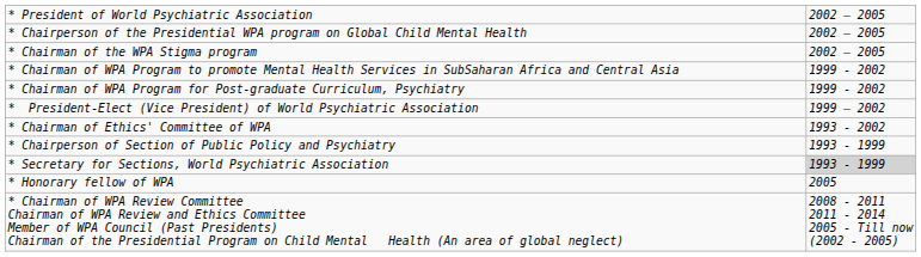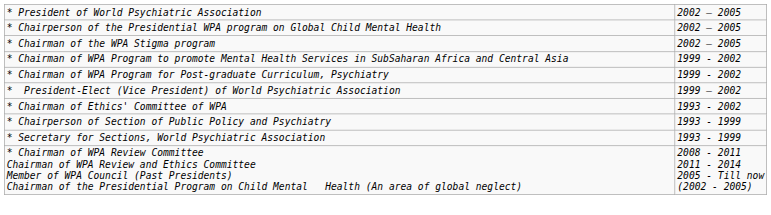 <table class="wikitable">
 <tr>
 <td><em>* President of World Psychiatric Association</em></td>
 <td><em>2002 – 2005</em></td>
 </tr>
 <tr>
 <td><em>* Chairperson of the Presidential WPA program on Global Child Mental Health</em></td>
 <td><em>2002 – 2005</em></td>
 </tr>
 <tr>
 <td><em>* Chairman of the WPA Stigma program</em></td>
 <td><em>2002 – 2005</em></td>
 </tr>
 <tr>
 <td><em>* Chairman of WPA Program to promote Mental Health Services in SubSaharan Africa and Central Asia</em></td>
 <td><em>1999 - 2002</em></td>
 </tr>
 <tr>
 <td><em>* Chairman of WPA Program for Post-graduate Curriculum, Psychiatry</em></td>
 <td><em>1999 - 2002</em></td>
 </tr>
 <tr>
 <td><em>*  President-Elect (Vice President) of World Psychiatric Association</em></td>
 <td><em>1999 – 2002</em></td>
 </tr>
 <tr>
 <td><em>* Chairman of Ethics' Committee of WPA</em></td>
 <td><em>1993 - 2002</em></td>
 </tr>
 <tr>
 <td><em>* Chairperson of Section of Public Policy and Psychiatry</em></td>
 <td><em>1993 - 1999</em></td>
 </tr>
 <tr>
 <td><em>* Secretary for Sections, World Psychiatric Association</em></td>
-<td style="background: lightgrey;"><em>1993 - 1999</em></td>
-</tr>
-<tr>
-<td><em>* Honorary fellow of WPA</em></td>
-<td><em>2005</em></td>
+<td><em>1993 - 1999</em></td>
 </tr>
 <tr>
 <td><em>* Chairman of WPA Review Committee</em><br><em> Chairman of WPA Review and Ethics Committee</em><br><em> Member of WPA Council (Past Presidents)</em><br><em> Chairman of the Presidential Program on Child Mental   Health (An area of global neglect)                          </em></td>
 <td><em>2008 - 2011</em><br><em>2011 - 2014</em><br><em>2005 - Till now</em><br><em>(2002 - 2005)</em></td>
 </tr>
 </table>
